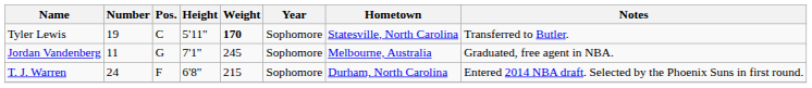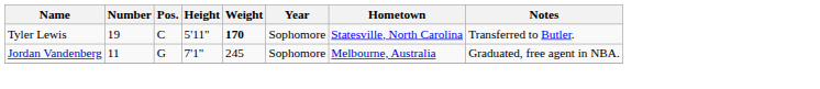 <table class="wikitable sortable" border="1">
 <tr>
 <th>Name</th>
 <th>Number</th>
 <th>Pos.</th>
 <th>Height</th>
 <th>Weight</th>
 <th>Year</th>
 <th>Hometown</th>
 <th class="unsortable">Notes</th>
 </tr>
 <tr>
 <td sortname>Tyler Lewis</td>
 <td>19</td>
 <td>C</td>
 <td>5'11"</td>
 <td><strong>170</strong></td>
 <td>Sophomore</td>
 <td><a href='#'>Statesville, North Carolina</a></td>
 <td>Transferred to <a href='#'>Butler</a>.</td>
 </tr>
 <tr>
 <td sortname><a href='#'>Jordan Vandenberg</a></td>
 <td>11</td>
 <td>G</td>
 <td>7'1"</td>
 <td>245</td>
 <td>Sophomore</td>
 <td><a href='#'>Melbourne, Australia</a></td>
 <td>Graduated, free agent in NBA.</td>
 </tr>
 <tr>
-<td sortname><a href='#'>T. J. Warren</a></td>
-<td>24</td>
-<td>F</td>
-<td>6'8"</td>
-<td>215</td>
-<td>Sophomore</td>
-<td><a href='#'>Durham, North Carolina</a></td>
-<td>Entered <a href='#'>2014 NBA draft</a>. Selected by the Phoenix Suns in first round.</td>
-</tr>
-<tr>
 </tr>
 </table>
